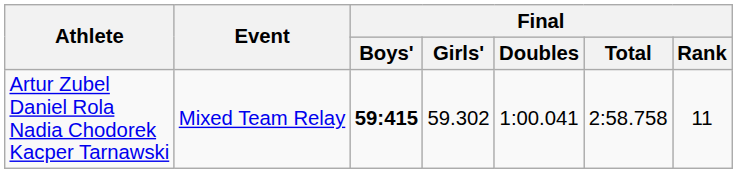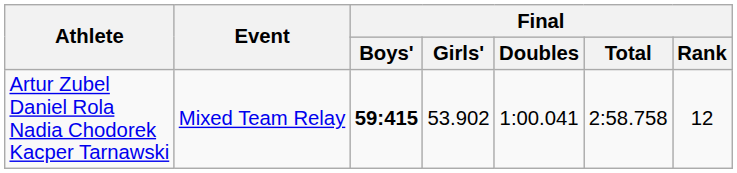 <table class="wikitable" style="font-size:90%">
 <tr>
 <th rowspan="2">Athlete</th>
 <th rowspan="2">Event</th>
 <th colspan="5">Final</th>
 </tr>
 <tr>
 <th>Boys'</th>
 <th>Girls'</th>
 <th>Doubles</th>
 <th>Total</th>
 <th>Rank</th>
 </tr>
 <tr>
 <td><a href='#'>Artur Zubel</a><br><a href='#'>Daniel Rola</a><br><a href='#'>Nadia Chodorek</a><br><a href='#'>Kacper Tarnawski</a></td>
 <td><a href='#'>Mixed Team Relay</a></td>
 <td align="center"><strong>59:415</strong></td>
-<td align="center">59.302</td>
+<td align="center">53.902</td>
 <td align="center">1:00.041</td>
 <td align="center">2:58.758</td>
-<td align="center">11</td>
+<td align="center">12</td>
 </tr>
 </table>
